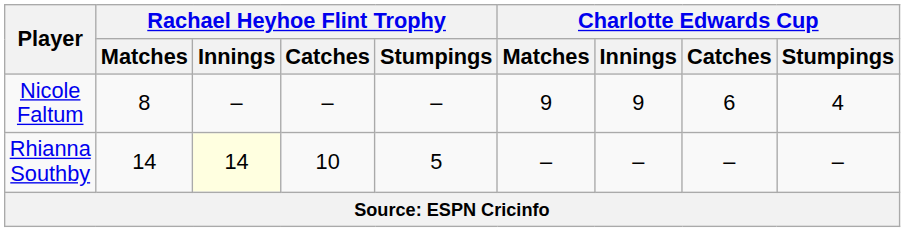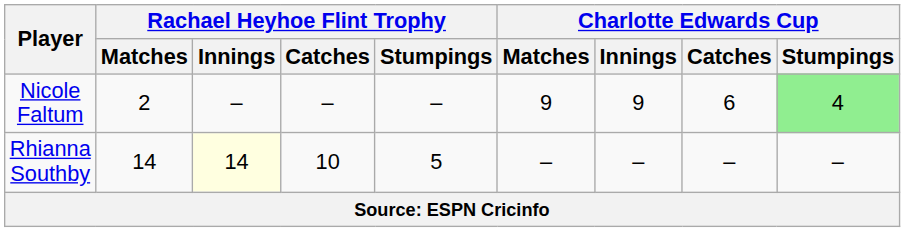 <table class="wikitable" style="text-align:center; width:55%;">
 <tr>
 <th rowspan=2>Player</th>
 <th colspan=4><a href='#'>Rachael Heyhoe Flint Trophy</a></th>
 <th colspan=4><a href='#'>Charlotte Edwards Cup</a></th>
 </tr>
 <tr>
 <th>Matches</th>
 <th>Innings</th>
 <th>Catches</th>
 <th>Stumpings</th>
 <th>Matches</th>
 <th>Innings</th>
 <th>Catches</th>
 <th>Stumpings</th>
 </tr>
 <tr>
 <td><a href='#'>Nicole Faltum</a></td>
-<td>8</td>
+<td>2</td>
 <td>–</td>
 <td>–</td>
 <td>–</td>
 <td>9</td>
 <td>9</td>
 <td>6</td>
-<td>4</td>
+<td style="background: lightgreen;">4</td>
 </tr>
 <tr>
 <td><a href='#'>Rhianna Southby</a></td>
 <td>14</td>
 <td style="background: lightyellow;">14</td>
 <td>10</td>
 <td>5</td>
 <td>–</td>
 <td>–</td>
 <td>–</td>
 <td>–</td>
 </tr>
 <tr>
 <th colspan="9"><small>Source: ESPN Cricinfo</small></th>
 </tr>
 </table>
